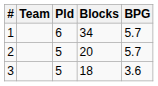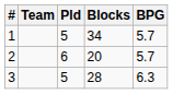 <table class=wikitable>
 <tr>
 <th>#</th>
 <th>Team</th>
 <th>Pld</th>
 <th>Blocks</th>
 <th>BPG</th>
 </tr>
 <tr>
 <td>1</td>
 <td><strong></strong></td>
-<td>6</td>
+<td>5</td>
 <td>34</td>
 <td>5.7</td>
 </tr>
 <tr>
 <td>2</td>
 <td></td>
-<td>5</td>
+<td>6</td>
 <td>20</td>
 <td>5.7</td>
 </tr>
 <tr>
 <td>3</td>
 <td></td>
 <td>5</td>
-<td>18</td>
-<td>3.6</td>
+<td>28</td>
+<td>6.3</td>
 </tr>
 </table>
